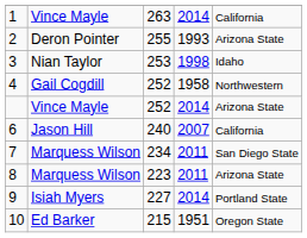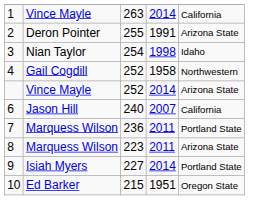 <table class="wikitable">
 <tr>
 </tr>
 <tr>
 <td>1</td>
 <td><a href='#'>Vince Mayle</a></td>
 <td>263</td>
 <td><a href='#'>2014</a></td>
 <td style="font-size:80%;">California</td>
 </tr>
 <tr>
 <td>2</td>
 <td>Deron Pointer</td>
 <td>255</td>
-<td>1993</td>
+<td>1991</td>
 <td style="font-size:80%;">Arizona State</td>
 </tr>
 <tr>
 <td>3</td>
 <td>Nian Taylor</td>
-<td>253</td>
+<td>254</td>
 <td><a href='#'>1998</a></td>
 <td style="font-size:80%;">Idaho</td>
 </tr>
 <tr>
 <td>4</td>
 <td><a href='#'>Gail Cogdill</a></td>
 <td>252</td>
 <td>1958</td>
 <td style="font-size:80%;">Northwestern</td>
 </tr>
 <tr>
 <td></td>
 <td><a href='#'>Vince Mayle</a></td>
 <td>252</td>
 <td><a href='#'>2014</a></td>
 <td style="font-size:80%;">Arizona State</td>
 </tr>
 <tr>
 <td>6</td>
 <td><a href='#'>Jason Hill</a></td>
 <td>240</td>
 <td><a href='#'>2007</a></td>
 <td style="font-size:80%;">California</td>
 </tr>
 <tr>
 <td>7</td>
 <td><a href='#'>Marquess Wilson</a></td>
-<td>234</td>
+<td>236</td>
 <td><a href='#'>2011</a></td>
-<td style="font-size:80%;">San Diego State</td>
+<td style="font-size:80%;">Portland State</td>
 </tr>
 <tr>
 <td>8</td>
 <td><a href='#'>Marquess Wilson</a></td>
 <td>223</td>
 <td><a href='#'>2011</a></td>
 <td style="font-size:80%;">Arizona State</td>
 </tr>
 <tr>
 <td>9</td>
 <td><a href='#'>Isiah Myers</a></td>
 <td>227</td>
 <td><a href='#'>2014</a></td>
 <td style="font-size:80%;">Portland State</td>
 </tr>
 <tr>
 <td>10</td>
 <td><a href='#'>Ed Barker</a></td>
 <td>215</td>
 <td>1951</td>
 <td style="font-size:80%;">Oregon State</td>
 </tr>
 </table>
